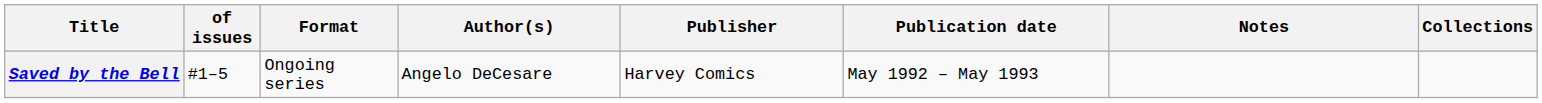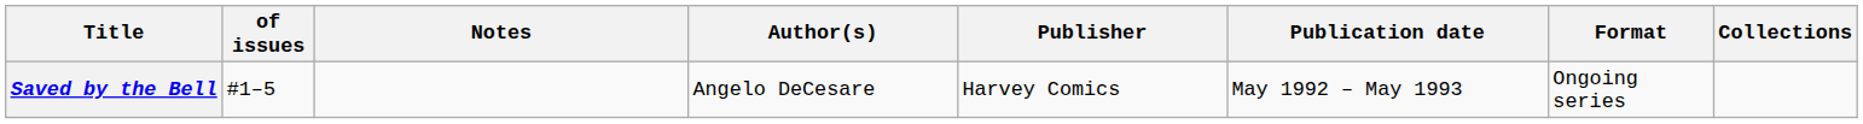 <table class="wikitable">
 <tr>
 <th>Title</th>
 <th style="width:40pt"> of issues</th>
-<th style="width:75pt">Format</th>
+<th style="width:175pt">Notes</th>
 <th style="width:125pt">Author(s)</th>
 <th style="width:125pt">Publisher</th>
 <th style="width:150pt">Publication date</th>
-<th style="width:175pt">Notes</th>
+<th style="width:75pt">Format</th>
 <th>Collections</th>
 </tr>
 <tr>
 <th><em><a href='#'>Saved by the Bell</a></em></th>
 <td>#1–5</td>
-<td>Ongoing series</td>
+<td></td>
 <td>Angelo DeCesare</td>
 <td>Harvey Comics</td>
 <td>May 1992 – May 1993</td>
-<td></td>
+<td>Ongoing series</td>
 <td></td>
 </tr>
 </table>
